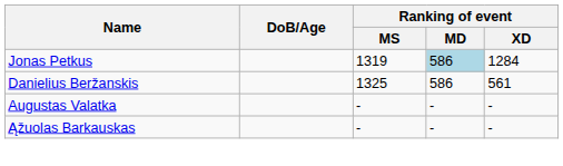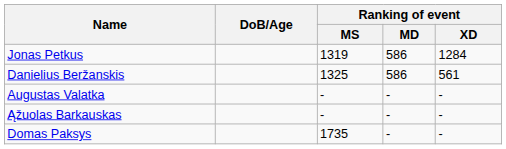 <table class="wikitable" style="width:600px; font-size:95%;">
 <tr>
 <th rowspan="2" align="left">Name</th>
 <th rowspan="2" align="left">DoB/Age</th>
 <th colspan="3" align="center">Ranking of event</th>
 </tr>
 <tr>
 <th align="center">MS</th>
 <th>MD</th>
 <th align="center">XD</th>
 </tr>
 <tr>
 <td><a href='#'>Jonas Petkus</a></td>
 <td></td>
 <td>1319</td>
-<td style="background: lightblue;">586</td>
+<td>586</td>
 <td>1284</td>
 </tr>
 <tr>
 <td><a href='#'>Danielius Beržanskis</a></td>
 <td></td>
 <td>1325</td>
 <td>586</td>
 <td>561</td>
 </tr>
 <tr>
 <td><a href='#'>Augustas Valatka</a></td>
 <td></td>
 <td>-</td>
 <td>-</td>
 <td>-</td>
 </tr>
 <tr>
 <td><a href='#'>Ąžuolas Barkauskas</a></td>
 <td></td>
 <td>-</td>
 <td>-</td>
 <td>-</td>
 </tr>
+<tr>
+<td><a href='#'>Domas Paksys</a></td>
+<td></td>
+<td>1735</td>
+<td>-</td>
+<td>-</td>
+</tr>
 </table>
